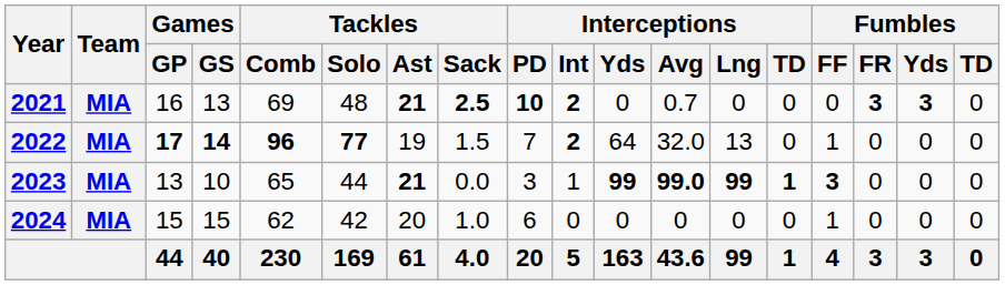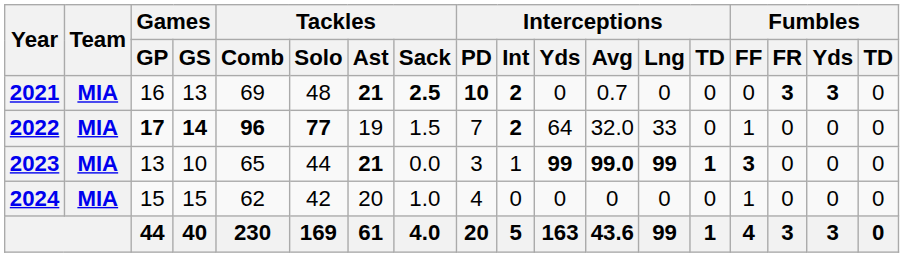 <table class="wikitable" style="text-align: center;">
 <tr>
 <th rowspan="2">Year</th>
 <th rowspan="2">Team</th>
 <th colspan="2">Games</th>
 <th colspan="4">Tackles</th>
 <th colspan="6">Interceptions</th>
 <th colspan="4">Fumbles</th>
 </tr>
 <tr>
 <th>GP</th>
 <th>GS</th>
 <th>Comb</th>
 <th>Solo</th>
 <th>Ast</th>
 <th>Sack</th>
 <th>PD</th>
 <th>Int</th>
 <th>Yds</th>
 <th>Avg</th>
 <th>Lng</th>
 <th>TD</th>
 <th>FF</th>
 <th>FR</th>
 <th>Yds</th>
 <th>TD</th>
 </tr>
 <tr>
 <th><a href='#'>2021</a></th>
 <th><a href='#'>MIA</a></th>
 <td>16</td>
 <td>13</td>
 <td>69</td>
 <td>48</td>
 <td><strong> 21 </strong></td>
 <td><strong>2.5</strong></td>
 <td><strong>10</strong></td>
 <td><strong>2</strong></td>
 <td>0</td>
 <td>0.7</td>
 <td>0</td>
 <td>0</td>
 <td>0</td>
 <td><strong>3</strong></td>
 <td><strong>3</strong></td>
 <td>0</td>
 </tr>
 <tr>
 <th><a href='#'>2022</a></th>
 <th><a href='#'>MIA</a></th>
 <td><strong>17</strong></td>
 <td><strong>14</strong></td>
 <td><strong>96 </strong></td>
 <td><strong>77</strong></td>
 <td>19</td>
 <td>1.5</td>
 <td>7</td>
 <td><strong>2</strong></td>
 <td>64</td>
 <td>32.0</td>
-<td>13</td>
+<td>33</td>
 <td>0</td>
 <td>1</td>
 <td>0</td>
 <td>0</td>
 <td>0</td>
 </tr>
 <tr>
 <th><a href='#'>2023</a></th>
 <th><a href='#'>MIA</a></th>
 <td>13</td>
 <td>10</td>
 <td>65</td>
 <td>44</td>
 <td><strong>21</strong></td>
 <td>0.0</td>
 <td>3</td>
 <td>1</td>
 <td><strong>99</strong></td>
 <td><strong>99.0</strong></td>
 <td><strong>99</strong></td>
 <td><strong>1</strong></td>
 <td><strong>3</strong></td>
 <td>0</td>
 <td>0</td>
 <td>0</td>
 </tr>
 <tr>
 <th><a href='#'>2024</a></th>
 <th><a href='#'>MIA</a></th>
 <td>15</td>
 <td>15</td>
 <td>62</td>
 <td>42</td>
 <td>20</td>
 <td>1.0</td>
-<td>6</td>
+<td>4</td>
 <td>0</td>
 <td>0</td>
 <td>0</td>
 <td>0</td>
 <td>0</td>
 <td>1</td>
 <td>0</td>
 <td>0</td>
 <td>0</td>
 </tr>
 <tr>
 <th colspan="2"></th>
 <th>44</th>
 <th>40</th>
 <th>230</th>
 <th>169</th>
 <th>61</th>
 <th>4.0</th>
 <th>20</th>
 <th>5</th>
 <th>163</th>
 <th>43.6</th>
 <th>99</th>
 <th>1</th>
 <th>4</th>
 <th>3</th>
 <th>3</th>
 <th>0</th>
 </tr>
 </table>
